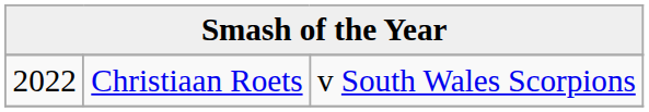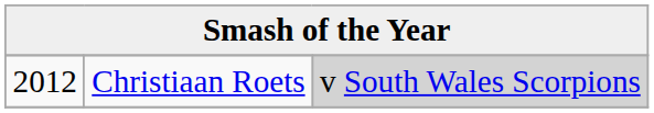 <table class="wikitable">
 <tr>
 <th style="background:#efefef;" colspan="14">Smash of the Year</th>
 </tr>
 <tr style="background:#efefef;">
 </tr>
 <tr>
-<td>2022</td>
+<td>2012</td>
 <td><a href='#'>Christiaan Roets</a></td>
-<td>v <a href='#'>South Wales Scorpions</a></td>
+<td style="background: lightgrey;">v <a href='#'>South Wales Scorpions</a></td>
 </tr>
 <tr>
 </tr>
 </table>
